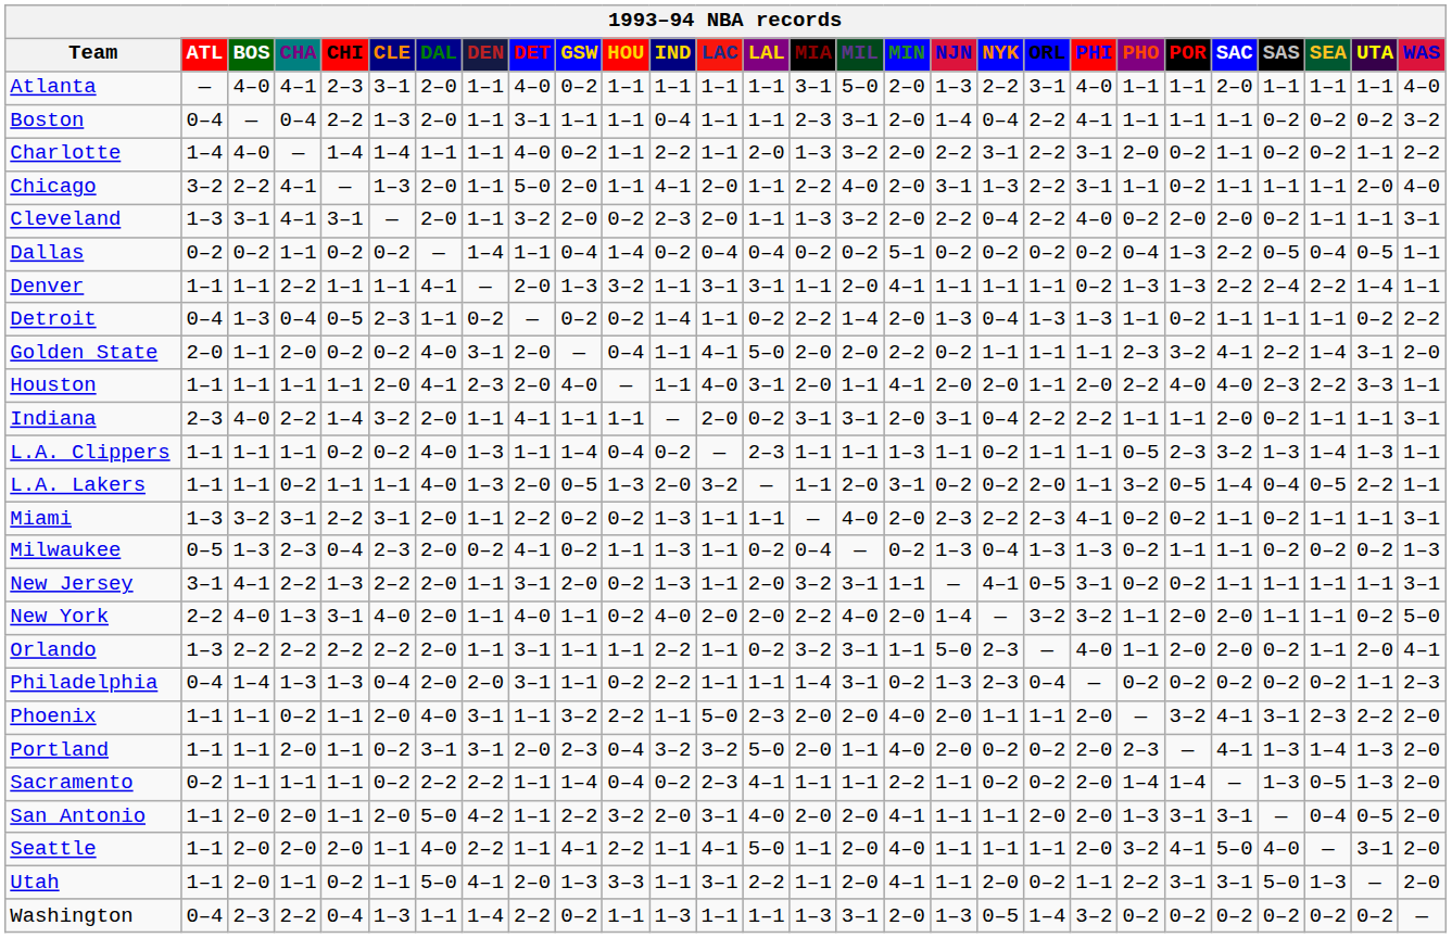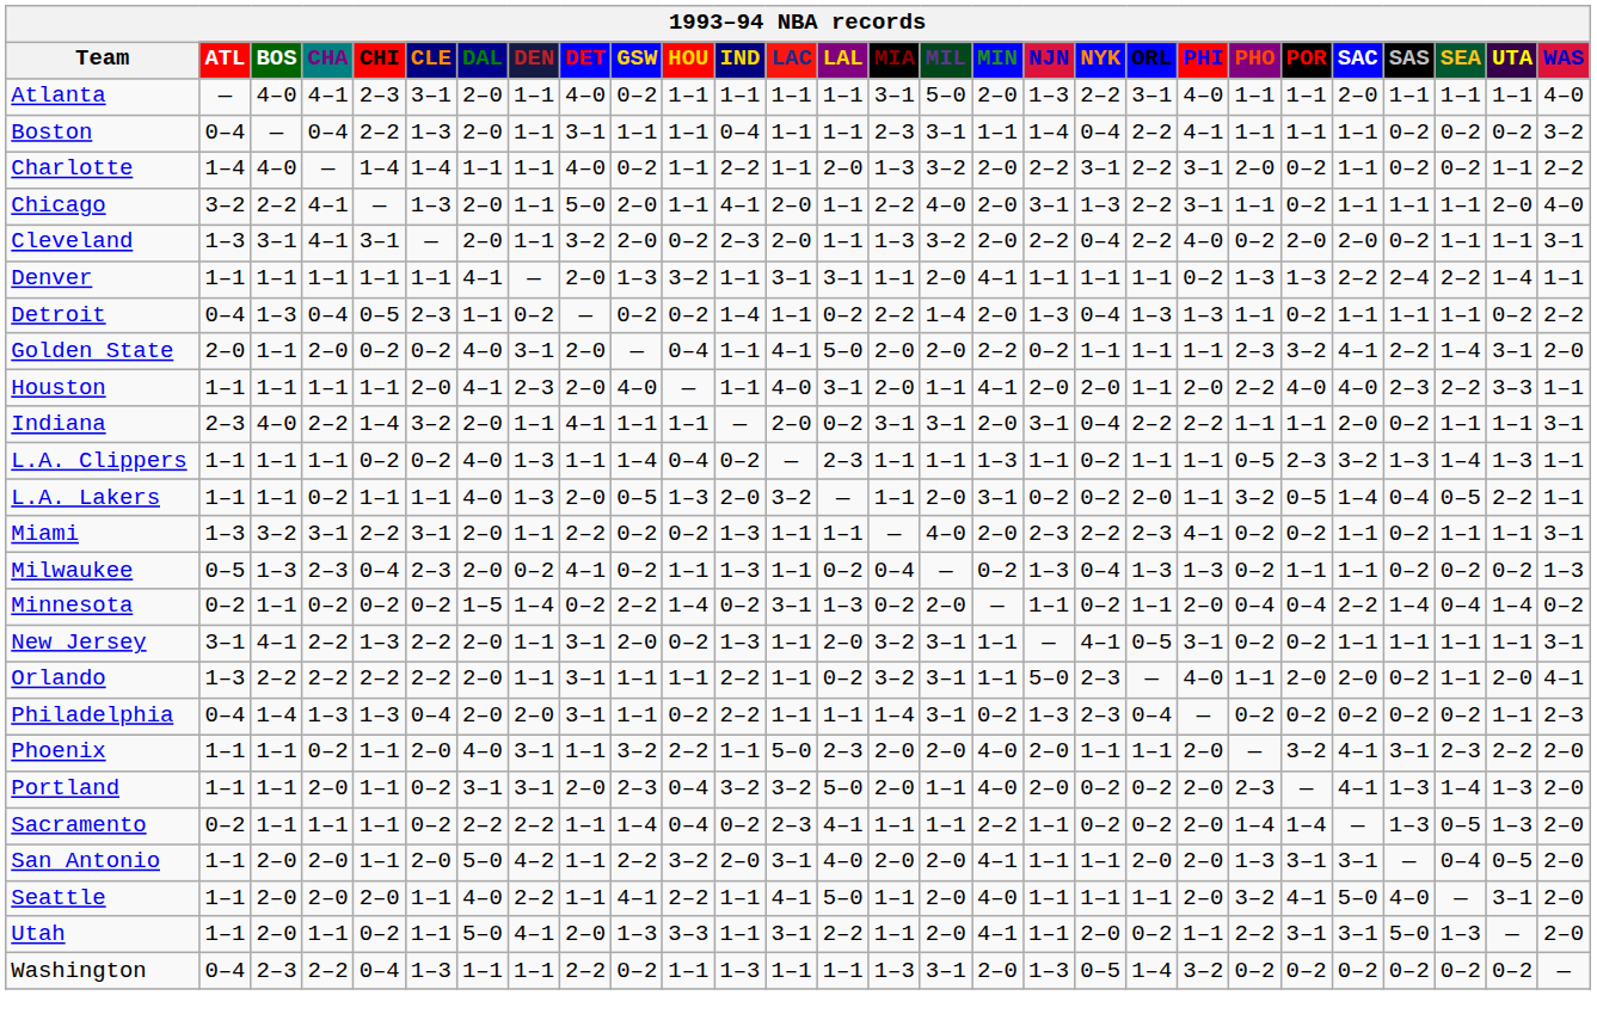 <table class="wikitable" style="font-size:95%; text-align:center;">
 <tr>
 <th colspan=28>1993–94 NBA records</th>
 </tr>
 <tr>
 <th width=100>Team</th>
 <th style="background:#FF0000;color:#FFFFFF;width=35">ATL</th>
 <th style="background:#006400;color:#FFFFFF;width=35">BOS</th>
 <th style="background:#008080;color:#800080;width=35">CHA</th>
 <th style="background:#FF0000;color:#000000;width=35">CHI</th>
 <th style="background:#000080;color:#FF8C00;width=35">CLE</th>
 <th style="background:#00008B;color:#008000;width=35">DAL</th>
 <th style="background:#141A44;color:#BC2224;width=35">DEN</th>
 <th style="background:#0000FF;color:#FF0000;width=35">DET</th>
 <th style="background:#0000FF;color:#FFD700;width=35">GSW</th>
 <th style="background:#FF0000;color:#FFD700;width=35">HOU</th>
 <th style="background:#000080;color:#FFD700;width=35">IND</th>
 <th style="background:#F9160D;color:#1A2E8B;width=35">LAC</th>
 <th style="background:#800080;color:#FFD700;width=35">LAL</th>
 <th style="background:#000000;color:#8B0000;width=35">MIA</th>
 <th style="background:#00471B;color:#5C378A;width=35">MIL</th>
 <th style="background:#0000FF;color:#228B22;width=35">MIN</th>
 <th style="background:#DC143C;color:#0000CD;width=35">NJN</th>
 <th style="background:#0000FF;color:#FF8C00;width=35">NYK</th>
 <th style="background:#0000FF;color:#000000;width=35">ORL</th>
 <th style="background:#FF0000;color:#0000FF;width=35">PHI</th>
 <th style="background:#800080;color:#FF4500;width=35">PHO</th>
 <th style="background:#000000;color:#FF0000;width=35">POR</th>
 <th style="background:#0000FF;color:#FFFFFF;width=35">SAC</th>
 <th style="background:#000000;color:#C0C0C0;width=35">SAS</th>
 <th style="background:#005831;color:#FFC322;width=35">SEA</th>
 <th style="background:#36004A;color:#FFFF00;width=35">UTA</th>
 <th style="background:#DC143C;color:#0000CD;width=35">WAS</th>
 </tr>
 <tr>
 <td style="text-align:left;"><a href='#'>Atlanta</a></td>
 <td>—</td>
 <td>4–0</td>
 <td>4–1</td>
 <td>2–3</td>
 <td>3–1</td>
 <td>2–0</td>
 <td>1–1</td>
 <td>4–0</td>
 <td>0–2</td>
 <td>1–1</td>
 <td>1–1</td>
 <td>1–1</td>
 <td>1–1</td>
 <td>3–1</td>
 <td>5–0</td>
 <td>2–0</td>
 <td>1–3</td>
 <td>2–2</td>
 <td>3–1</td>
 <td>4–0</td>
 <td>1–1</td>
 <td>1–1</td>
 <td>2–0</td>
 <td>1–1</td>
 <td>1–1</td>
 <td>1–1</td>
 <td>4–0</td>
 </tr>
 <tr>
 <td style="text-align:left;"><a href='#'>Boston</a></td>
 <td>0–4</td>
 <td>—</td>
 <td>0–4</td>
 <td>2–2</td>
 <td>1–3</td>
 <td>2–0</td>
 <td>1–1</td>
 <td>3–1</td>
 <td>1–1</td>
 <td>1–1</td>
 <td>0–4</td>
 <td>1–1</td>
 <td>1–1</td>
 <td>2–3</td>
 <td>3–1</td>
-<td>2–0</td>
+<td>1–1</td>
 <td>1–4</td>
 <td>0–4</td>
 <td>2–2</td>
 <td>4–1</td>
 <td>1–1</td>
 <td>1–1</td>
 <td>1–1</td>
 <td>0–2</td>
 <td>0–2</td>
 <td>0–2</td>
 <td>3–2</td>
 </tr>
 <tr>
 <td style="text-align:left;"><a href='#'>Charlotte</a></td>
 <td>1–4</td>
 <td>4–0</td>
 <td>—</td>
 <td>1–4</td>
 <td>1–4</td>
 <td>1–1</td>
 <td>1–1</td>
 <td>4–0</td>
 <td>0–2</td>
 <td>1–1</td>
 <td>2–2</td>
 <td>1–1</td>
 <td>2–0</td>
 <td>1–3</td>
 <td>3–2</td>
 <td>2–0</td>
 <td>2–2</td>
 <td>3–1</td>
 <td>2–2</td>
 <td>3–1</td>
 <td>2–0</td>
 <td>0–2</td>
 <td>1–1</td>
 <td>0–2</td>
 <td>0–2</td>
 <td>1–1</td>
 <td>2–2</td>
 </tr>
 <tr>
 <td style="text-align:left;"><a href='#'>Chicago</a></td>
 <td>3–2</td>
 <td>2–2</td>
 <td>4–1</td>
 <td>—</td>
 <td>1–3</td>
 <td>2–0</td>
 <td>1–1</td>
 <td>5–0</td>
 <td>2–0</td>
 <td>1–1</td>
 <td>4–1</td>
 <td>2–0</td>
 <td>1–1</td>
 <td>2–2</td>
 <td>4–0</td>
 <td>2–0</td>
 <td>3–1</td>
 <td>1–3</td>
 <td>2–2</td>
 <td>3–1</td>
 <td>1–1</td>
 <td>0–2</td>
 <td>1–1</td>
 <td>1–1</td>
 <td>1–1</td>
 <td>2–0</td>
 <td>4–0</td>
 </tr>
 <tr>
 <td style="text-align:left;"><a href='#'>Cleveland</a></td>
 <td>1–3</td>
 <td>3–1</td>
 <td>4–1</td>
 <td>3–1</td>
 <td>—</td>
 <td>2–0</td>
 <td>1–1</td>
 <td>3–2</td>
 <td>2–0</td>
 <td>0–2</td>
 <td>2–3</td>
 <td>2–0</td>
 <td>1–1</td>
 <td>1–3</td>
 <td>3–2</td>
 <td>2–0</td>
 <td>2–2</td>
 <td>0–4</td>
 <td>2–2</td>
 <td>4–0</td>
 <td>0–2</td>
 <td>2–0</td>
 <td>2–0</td>
 <td>0–2</td>
 <td>1–1</td>
 <td>1–1</td>
 <td>3–1</td>
 </tr>
 <tr>
-<td style="text-align:left;"><a href='#'>Dallas</a></td>
-<td>0–2</td>
-<td>0–2</td>
-<td>1–1</td>
-<td>0–2</td>
-<td>0–2</td>
-<td>—</td>
-<td>1–4</td>
-<td>1–1</td>
-<td>0–4</td>
-<td>1–4</td>
-<td>0–2</td>
-<td>0–4</td>
-<td>0–4</td>
-<td>0–2</td>
-<td>0–2</td>
-<td>5–1</td>
-<td>0–2</td>
-<td>0–2</td>
-<td>0–2</td>
-<td>0–2</td>
-<td>0–4</td>
-<td>1–3</td>
-<td>2–2</td>
-<td>0–5</td>
-<td>0–4</td>
-<td>0–5</td>
-<td>1–1</td>
-</tr>
-<tr>
 <td style="text-align:left;"><a href='#'>Denver</a></td>
 <td>1–1</td>
 <td>1–1</td>
-<td>2–2</td>
+<td>1–1</td>
 <td>1–1</td>
 <td>1–1</td>
 <td>4–1</td>
 <td>—</td>
 <td>2–0</td>
 <td>1–3</td>
 <td>3–2</td>
 <td>1–1</td>
 <td>3–1</td>
 <td>3–1</td>
 <td>1–1</td>
 <td>2–0</td>
 <td>4–1</td>
 <td>1–1</td>
 <td>1–1</td>
 <td>1–1</td>
 <td>0–2</td>
 <td>1–3</td>
 <td>1–3</td>
 <td>2–2</td>
 <td>2–4</td>
 <td>2–2</td>
 <td>1–4</td>
 <td>1–1</td>
 </tr>
 <tr>
 <td style="text-align:left;"><a href='#'>Detroit</a></td>
 <td>0–4</td>
 <td>1–3</td>
 <td>0–4</td>
 <td>0–5</td>
 <td>2–3</td>
 <td>1–1</td>
 <td>0–2</td>
 <td>—</td>
 <td>0–2</td>
 <td>0–2</td>
 <td>1–4</td>
 <td>1–1</td>
 <td>0–2</td>
 <td>2–2</td>
 <td>1–4</td>
 <td>2–0</td>
 <td>1–3</td>
 <td>0–4</td>
 <td>1–3</td>
 <td>1–3</td>
 <td>1–1</td>
 <td>0–2</td>
 <td>1–1</td>
 <td>1–1</td>
 <td>1–1</td>
 <td>0–2</td>
 <td>2–2</td>
 </tr>
 <tr>
 <td style="text-align:left;"><a href='#'>Golden State</a></td>
 <td>2–0</td>
 <td>1–1</td>
 <td>2–0</td>
 <td>0–2</td>
 <td>0–2</td>
 <td>4–0</td>
 <td>3–1</td>
 <td>2–0</td>
 <td>—</td>
 <td>0–4</td>
 <td>1–1</td>
 <td>4–1</td>
 <td>5–0</td>
 <td>2–0</td>
 <td>2–0</td>
 <td>2–2</td>
 <td>0–2</td>
 <td>1–1</td>
 <td>1–1</td>
 <td>1–1</td>
 <td>2–3</td>
 <td>3–2</td>
 <td>4–1</td>
 <td>2–2</td>
 <td>1–4</td>
 <td>3–1</td>
 <td>2–0</td>
 </tr>
 <tr>
 <td style="text-align:left;"><a href='#'>Houston</a></td>
 <td>1–1</td>
 <td>1–1</td>
 <td>1–1</td>
 <td>1–1</td>
 <td>2–0</td>
 <td>4–1</td>
 <td>2–3</td>
 <td>2–0</td>
 <td>4–0</td>
 <td>—</td>
 <td>1–1</td>
 <td>4–0</td>
 <td>3–1</td>
 <td>2–0</td>
 <td>1–1</td>
 <td>4–1</td>
 <td>2–0</td>
 <td>2–0</td>
 <td>1–1</td>
 <td>2–0</td>
 <td>2–2</td>
 <td>4–0</td>
 <td>4–0</td>
 <td>2–3</td>
 <td>2–2</td>
 <td>3–3</td>
 <td>1–1</td>
 </tr>
 <tr>
 <td style="text-align:left;"><a href='#'>Indiana</a></td>
 <td>2–3</td>
 <td>4–0</td>
 <td>2–2</td>
 <td>1–4</td>
 <td>3–2</td>
 <td>2–0</td>
 <td>1–1</td>
 <td>4–1</td>
 <td>1–1</td>
 <td>1–1</td>
 <td>—</td>
 <td>2–0</td>
 <td>0–2</td>
 <td>3–1</td>
 <td>3–1</td>
 <td>2–0</td>
 <td>3–1</td>
 <td>0–4</td>
 <td>2–2</td>
 <td>2–2</td>
 <td>1–1</td>
 <td>1–1</td>
 <td>2–0</td>
 <td>0–2</td>
 <td>1–1</td>
 <td>1–1</td>
 <td>3–1</td>
 </tr>
 <tr>
 <td style="text-align:left;"><a href='#'>L.A. Clippers</a></td>
 <td>1–1</td>
 <td>1–1</td>
 <td>1–1</td>
 <td>0–2</td>
 <td>0–2</td>
 <td>4–0</td>
 <td>1–3</td>
 <td>1–1</td>
 <td>1–4</td>
 <td>0–4</td>
 <td>0–2</td>
 <td>—</td>
 <td>2–3</td>
 <td>1–1</td>
 <td>1–1</td>
 <td>1–3</td>
 <td>1–1</td>
 <td>0–2</td>
 <td>1–1</td>
 <td>1–1</td>
 <td>0–5</td>
 <td>2–3</td>
 <td>3–2</td>
 <td>1–3</td>
 <td>1–4</td>
 <td>1–3</td>
 <td>1–1</td>
 </tr>
 <tr>
 <td style="text-align:left;"><a href='#'>L.A. Lakers</a></td>
 <td>1–1</td>
 <td>1–1</td>
 <td>0–2</td>
 <td>1–1</td>
 <td>1–1</td>
 <td>4–0</td>
 <td>1–3</td>
 <td>2–0</td>
 <td>0–5</td>
 <td>1–3</td>
 <td>2–0</td>
 <td>3–2</td>
 <td>—</td>
 <td>1–1</td>
 <td>2–0</td>
 <td>3–1</td>
 <td>0–2</td>
 <td>0–2</td>
 <td>2–0</td>
 <td>1–1</td>
 <td>3–2</td>
 <td>0–5</td>
 <td>1–4</td>
 <td>0–4</td>
 <td>0–5</td>
 <td>2–2</td>
 <td>1–1</td>
 </tr>
 <tr>
 <td style="text-align:left;"><a href='#'>Miami</a></td>
 <td>1–3</td>
 <td>3–2</td>
 <td>3–1</td>
 <td>2–2</td>
 <td>3–1</td>
 <td>2–0</td>
 <td>1–1</td>
 <td>2–2</td>
 <td>0–2</td>
 <td>0–2</td>
 <td>1–3</td>
 <td>1–1</td>
 <td>1–1</td>
 <td>—</td>
 <td>4–0</td>
 <td>2–0</td>
 <td>2–3</td>
 <td>2–2</td>
 <td>2–3</td>
 <td>4–1</td>
 <td>0–2</td>
 <td>0–2</td>
 <td>1–1</td>
 <td>0–2</td>
 <td>1–1</td>
 <td>1–1</td>
 <td>3–1</td>
 </tr>
 <tr>
 <td style="text-align:left;"><a href='#'>Milwaukee</a></td>
 <td>0–5</td>
 <td>1–3</td>
 <td>2–3</td>
 <td>0–4</td>
 <td>2–3</td>
 <td>2–0</td>
 <td>0–2</td>
 <td>4–1</td>
 <td>0–2</td>
 <td>1–1</td>
 <td>1–3</td>
 <td>1–1</td>
 <td>0–2</td>
 <td>0–4</td>
 <td>—</td>
 <td>0–2</td>
 <td>1–3</td>
 <td>0–4</td>
 <td>1–3</td>
 <td>1–3</td>
 <td>0–2</td>
 <td>1–1</td>
 <td>1–1</td>
 <td>0–2</td>
 <td>0–2</td>
 <td>0–2</td>
 <td>1–3</td>
 </tr>
 <tr>
+<td style="text-align:left;"><a href='#'>Minnesota</a></td>
+<td>0–2</td>
+<td>1–1</td>
+<td>0–2</td>
+<td>0–2</td>
+<td>0–2</td>
+<td>1–5</td>
+<td>1–4</td>
+<td>0–2</td>
+<td>2–2</td>
+<td>1–4</td>
+<td>0–2</td>
+<td>3–1</td>
+<td>1–3</td>
+<td>0–2</td>
+<td>2–0</td>
+<td>—</td>
+<td>1–1</td>
+<td>0–2</td>
+<td>1–1</td>
+<td>2–0</td>
+<td>0–4</td>
+<td>0–4</td>
+<td>2–2</td>
+<td>1–4</td>
+<td>0–4</td>
+<td>1–4</td>
+<td>0–2</td>
+</tr>
+<tr>
 <td style="text-align:left;"><a href='#'>New Jersey</a></td>
 <td>3–1</td>
 <td>4–1</td>
 <td>2–2</td>
 <td>1–3</td>
 <td>2–2</td>
 <td>2–0</td>
 <td>1–1</td>
 <td>3–1</td>
 <td>2–0</td>
 <td>0–2</td>
 <td>1–3</td>
 <td>1–1</td>
 <td>2–0</td>
 <td>3–2</td>
 <td>3–1</td>
 <td>1–1</td>
 <td>—</td>
 <td>4–1</td>
 <td>0–5</td>
 <td>3–1</td>
 <td>0–2</td>
 <td>0–2</td>
 <td>1–1</td>
 <td>1–1</td>
 <td>1–1</td>
 <td>1–1</td>
 <td>3–1</td>
-</tr>
-<tr>
-<td style="text-align:left;"><a href='#'>New York</a></td>
-<td>2–2</td>
-<td>4–0</td>
-<td>1–3</td>
-<td>3–1</td>
-<td>4–0</td>
-<td>2–0</td>
-<td>1–1</td>
-<td>4–0</td>
-<td>1–1</td>
-<td>0–2</td>
-<td>4–0</td>
-<td>2–0</td>
-<td>2–0</td>
-<td>2–2</td>
-<td>4–0</td>
-<td>2–0</td>
-<td>1–4</td>
-<td>—</td>
-<td>3–2</td>
-<td>3–2</td>
-<td>1–1</td>
-<td>2–0</td>
-<td>2–0</td>
-<td>1–1</td>
-<td>1–1</td>
-<td>0–2</td>
-<td>5–0</td>
 </tr>
 <tr>
 <td style="text-align:left;"><a href='#'>Orlando</a></td>
 <td>1–3</td>
 <td>2–2</td>
 <td>2–2</td>
 <td>2–2</td>
 <td>2–2</td>
 <td>2–0</td>
 <td>1–1</td>
 <td>3–1</td>
 <td>1–1</td>
 <td>1–1</td>
 <td>2–2</td>
 <td>1–1</td>
 <td>0–2</td>
 <td>3–2</td>
 <td>3–1</td>
 <td>1–1</td>
 <td>5–0</td>
 <td>2–3</td>
 <td>—</td>
 <td>4–0</td>
 <td>1–1</td>
 <td>2–0</td>
 <td>2–0</td>
 <td>0–2</td>
 <td>1–1</td>
 <td>2–0</td>
 <td>4–1</td>
 </tr>
 <tr>
 <td style="text-align:left;"><a href='#'>Philadelphia</a></td>
 <td>0–4</td>
 <td>1–4</td>
 <td>1–3</td>
 <td>1–3</td>
 <td>0–4</td>
 <td>2–0</td>
 <td>2–0</td>
 <td>3–1</td>
 <td>1–1</td>
 <td>0–2</td>
 <td>2–2</td>
 <td>1–1</td>
 <td>1–1</td>
 <td>1–4</td>
 <td>3–1</td>
 <td>0–2</td>
 <td>1–3</td>
 <td>2–3</td>
 <td>0–4</td>
 <td>—</td>
 <td>0–2</td>
 <td>0–2</td>
 <td>0–2</td>
 <td>0–2</td>
 <td>0–2</td>
 <td>1–1</td>
 <td>2–3</td>
 </tr>
 <tr>
 <td style="text-align:left;"><a href='#'>Phoenix</a></td>
 <td>1–1</td>
 <td>1–1</td>
 <td>0–2</td>
 <td>1–1</td>
 <td>2–0</td>
 <td>4–0</td>
 <td>3–1</td>
 <td>1–1</td>
 <td>3–2</td>
 <td>2–2</td>
 <td>1–1</td>
 <td>5–0</td>
 <td>2–3</td>
 <td>2–0</td>
 <td>2–0</td>
 <td>4–0</td>
 <td>2–0</td>
 <td>1–1</td>
 <td>1–1</td>
 <td>2–0</td>
 <td>—</td>
 <td>3–2</td>
 <td>4–1</td>
 <td>3–1</td>
 <td>2–3</td>
 <td>2–2</td>
 <td>2–0</td>
 </tr>
 <tr>
 <td style="text-align:left;"><a href='#'>Portland</a></td>
 <td>1–1</td>
 <td>1–1</td>
 <td>2–0</td>
 <td>1–1</td>
 <td>0–2</td>
 <td>3–1</td>
 <td>3–1</td>
 <td>2–0</td>
 <td>2–3</td>
 <td>0–4</td>
 <td>3–2</td>
 <td>3–2</td>
 <td>5–0</td>
 <td>2–0</td>
 <td>1–1</td>
 <td>4–0</td>
 <td>2–0</td>
 <td>0–2</td>
 <td>0–2</td>
 <td>2–0</td>
 <td>2–3</td>
 <td>—</td>
 <td>4–1</td>
 <td>1–3</td>
 <td>1–4</td>
 <td>1–3</td>
 <td>2–0</td>
 </tr>
 <tr>
 <td style="text-align:left;"><a href='#'>Sacramento</a></td>
 <td>0–2</td>
 <td>1–1</td>
 <td>1–1</td>
 <td>1–1</td>
 <td>0–2</td>
 <td>2–2</td>
 <td>2–2</td>
 <td>1–1</td>
 <td>1–4</td>
 <td>0–4</td>
 <td>0–2</td>
 <td>2–3</td>
 <td>4–1</td>
 <td>1–1</td>
 <td>1–1</td>
 <td>2–2</td>
 <td>1–1</td>
 <td>0–2</td>
 <td>0–2</td>
 <td>2–0</td>
 <td>1–4</td>
 <td>1–4</td>
 <td>—</td>
 <td>1–3</td>
 <td>0–5</td>
 <td>1–3</td>
 <td>2–0</td>
 </tr>
 <tr>
 <td style="text-align:left;"><a href='#'>San Antonio</a></td>
 <td>1–1</td>
 <td>2–0</td>
 <td>2–0</td>
 <td>1–1</td>
 <td>2–0</td>
 <td>5–0</td>
 <td>4–2</td>
 <td>1–1</td>
 <td>2–2</td>
 <td>3–2</td>
 <td>2–0</td>
 <td>3–1</td>
 <td>4–0</td>
 <td>2–0</td>
 <td>2–0</td>
 <td>4–1</td>
 <td>1–1</td>
 <td>1–1</td>
 <td>2–0</td>
 <td>2–0</td>
 <td>1–3</td>
 <td>3–1</td>
 <td>3–1</td>
 <td>—</td>
 <td>0–4</td>
 <td>0–5</td>
 <td>2–0</td>
 </tr>
 <tr>
 <td style="text-align:left;"><a href='#'>Seattle</a></td>
 <td>1–1</td>
 <td>2–0</td>
 <td>2–0</td>
 <td>2–0</td>
 <td>1–1</td>
 <td>4–0</td>
 <td>2–2</td>
 <td>1–1</td>
 <td>4–1</td>
 <td>2–2</td>
 <td>1–1</td>
 <td>4–1</td>
 <td>5–0</td>
 <td>1–1</td>
 <td>2–0</td>
 <td>4–0</td>
 <td>1–1</td>
 <td>1–1</td>
 <td>1–1</td>
 <td>2–0</td>
 <td>3–2</td>
 <td>4–1</td>
 <td>5–0</td>
 <td>4–0</td>
 <td>—</td>
 <td>3–1</td>
 <td>2–0</td>
 </tr>
 <tr>
 <td style="text-align:left;"><a href='#'>Utah</a></td>
 <td>1–1</td>
 <td>2–0</td>
 <td>1–1</td>
 <td>0–2</td>
 <td>1–1</td>
 <td>5–0</td>
 <td>4–1</td>
 <td>2–0</td>
 <td>1–3</td>
 <td>3–3</td>
 <td>1–1</td>
 <td>3–1</td>
 <td>2–2</td>
 <td>1–1</td>
 <td>2–0</td>
 <td>4–1</td>
 <td>1–1</td>
 <td>2–0</td>
 <td>0–2</td>
 <td>1–1</td>
 <td>2–2</td>
 <td>3–1</td>
 <td>3–1</td>
 <td>5–0</td>
 <td>1–3</td>
 <td>—</td>
 <td>2–0</td>
 </tr>
 <tr>
 <td style="text-align:left;">Washington</td>
 <td>0–4</td>
 <td>2–3</td>
 <td>2–2</td>
 <td>0–4</td>
 <td>1–3</td>
 <td>1–1</td>
-<td>1–4</td>
+<td>1–1</td>
 <td>2–2</td>
 <td>0–2</td>
 <td>1–1</td>
 <td>1–3</td>
 <td>1–1</td>
 <td>1–1</td>
 <td>1–3</td>
 <td>3–1</td>
 <td>2–0</td>
 <td>1–3</td>
 <td>0–5</td>
 <td>1–4</td>
 <td>3–2</td>
 <td>0–2</td>
 <td>0–2</td>
 <td>0–2</td>
 <td>0–2</td>
 <td>0–2</td>
 <td>0–2</td>
 <td>—</td>
 </tr>
 </table>
